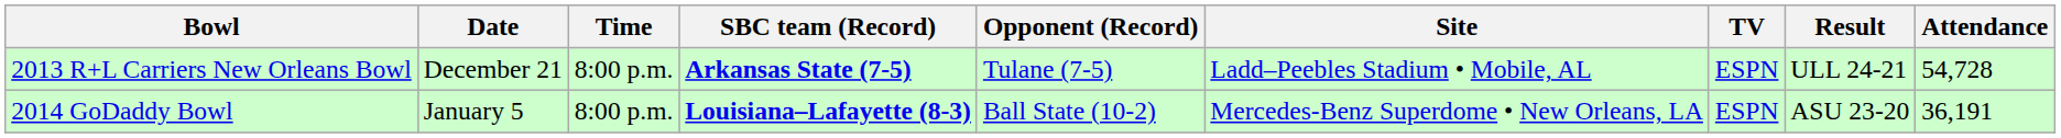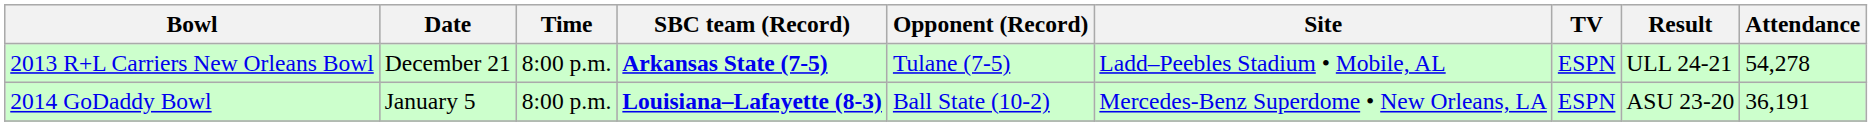 <table class="wikitable" style="font-size:95%;">
 <tr>
 <th>Bowl</th>
 <th>Date</th>
 <th>Time</th>
 <th>SBC team (Record)</th>
 <th>Opponent (Record)</th>
 <th>Site</th>
 <th>TV</th>
 <th>Result</th>
 <th>Attendance</th>
 </tr>
 <tr style="background:#cfc;">
 <td><a href='#'>2013 R+L Carriers New Orleans Bowl</a></td>
 <td>December 21</td>
 <td>8:00 p.m.</td>
 <td><a href='#'><strong>Arkansas State (7-5)</strong></a></td>
 <td><a href='#'>Tulane (7-5)</a></td>
 <td><a href='#'>Ladd–Peebles Stadium</a> • <a href='#'>Mobile, AL</a></td>
 <td><a href='#'>ESPN</a></td>
 <td>ULL 24-21</td>
-<td>54,728</td>
+<td>54,278</td>
 </tr>
 <tr style="background:#cfc;">
 <td><a href='#'>2014 GoDaddy Bowl</a></td>
 <td>January 5</td>
 <td>8:00 p.m.</td>
 <td><a href='#'><strong>Louisiana–Lafayette (8-3)</strong></a></td>
 <td><a href='#'>Ball State (10-2)</a></td>
 <td><a href='#'>Mercedes-Benz Superdome</a> • <a href='#'>New Orleans, LA</a></td>
 <td><a href='#'>ESPN</a></td>
 <td>ASU 23-20</td>
 <td>36,191</td>
 </tr>
 </table>
